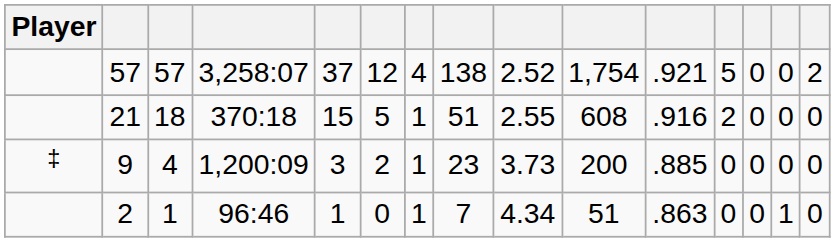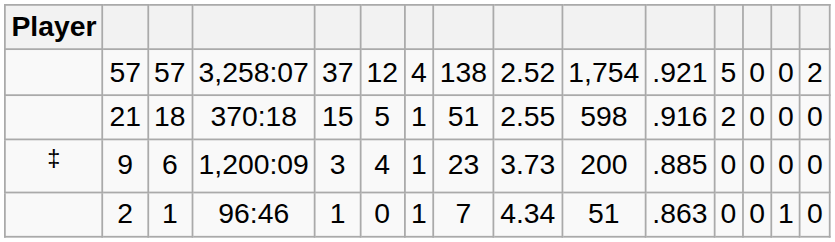 <table class="wikitable sortable" style="text-align:center;">
 <tr>
 <th>Player</th>
 <th></th>
 <th></th>
 <th></th>
 <th></th>
 <th></th>
 <th></th>
 <th></th>
 <th></th>
 <th></th>
 <th></th>
 <th></th>
 <th></th>
 <th></th>
 <th></th>
 </tr>
 <tr>
 <td></td>
 <td>57</td>
 <td>57</td>
 <td>3,258:07</td>
 <td>37</td>
 <td>12</td>
 <td>4</td>
 <td>138</td>
 <td>2.52</td>
 <td>1,754</td>
 <td>.921</td>
 <td>5</td>
 <td>0</td>
 <td>0</td>
 <td>2</td>
 </tr>
 <tr>
 <td></td>
 <td>21</td>
 <td>18</td>
 <td>370:18</td>
 <td>15</td>
 <td>5</td>
 <td>1</td>
 <td>51</td>
 <td>2.55</td>
-<td>608</td>
+<td>598</td>
 <td>.916</td>
 <td>2</td>
 <td>0</td>
 <td>0</td>
 <td>0</td>
 </tr>
 <tr>
 <td><sup>‡</sup></td>
 <td>9</td>
-<td>4</td>
+<td>6</td>
 <td>1,200:09</td>
 <td>3</td>
-<td>2</td>
+<td>4</td>
 <td>1</td>
 <td>23</td>
 <td>3.73</td>
 <td>200</td>
 <td>.885</td>
 <td>0</td>
 <td>0</td>
 <td>0</td>
 <td>0</td>
 </tr>
 <tr>
 <td></td>
 <td>2</td>
 <td>1</td>
 <td>96:46</td>
 <td>1</td>
 <td>0</td>
 <td>1</td>
 <td>7</td>
 <td>4.34</td>
 <td>51</td>
 <td>.863</td>
 <td>0</td>
 <td>0</td>
 <td>1</td>
 <td>0</td>
 </tr>
 </table>
